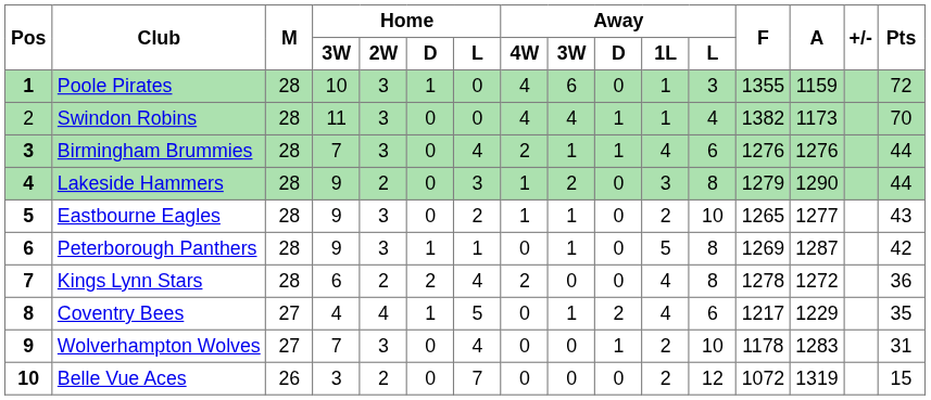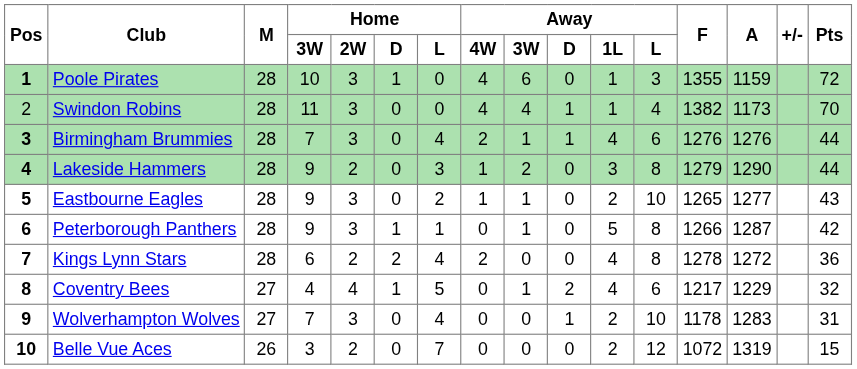 <table class="toccolours" border="1" cellpadding="4" cellspacing="0" style="border-collapse: collapse; margin:0;">
 <tr>
 <th width=30 rowspan=2>Pos</th>
 <th rowspan=2>Club</th>
 <th rowspan=2 width=30>M</th>
 <th colspan=4>Home</th>
 <th colspan=5>Away</th>
 <th rowspan=2 width=30>F</th>
 <th width=30 rowspan=2>A</th>
 <th rowspan=2>+/-</th>
 <th width=30 rowspan=2>Pts</th>
 </tr>
 <tr>
 <th width=30>3W</th>
 <th width=30>2W</th>
 <th width=30>D</th>
 <th width=30>L</th>
 <th width=30>4W</th>
 <th width=30>3W</th>
 <th width=30>D</th>
 <th width=30>1L</th>
 <th width=30>L</th>
 </tr>
 <tr align=center | style="background:#ACE1AF">
 <th>1</th>
 <td align=left><a href='#'>Poole Pirates</a></td>
 <td>28</td>
 <td>10</td>
 <td>3</td>
 <td>1</td>
 <td>0</td>
 <td>4</td>
 <td>6</td>
 <td>0</td>
 <td>1</td>
 <td>3</td>
 <td>1355</td>
 <td>1159</td>
 <td></td>
 <td>72</td>
 </tr>
 <tr align=center | style="background:#ACE1AF">
 <td>2</td>
 <td align=left><a href='#'>Swindon Robins</a></td>
 <td>28</td>
 <td>11</td>
 <td>3</td>
 <td>0</td>
 <td>0</td>
 <td>4</td>
 <td>4</td>
 <td>1</td>
 <td>1</td>
 <td>4</td>
 <td>1382</td>
 <td>1173</td>
 <td></td>
 <td>70</td>
 </tr>
 <tr align=center | style="background:#ACE1AF">
 <th>3</th>
 <td align=left><a href='#'>Birmingham Brummies</a></td>
 <td>28</td>
 <td>7</td>
 <td>3</td>
 <td>0</td>
 <td>4</td>
 <td>2</td>
 <td>1</td>
 <td>1</td>
 <td>4</td>
 <td>6</td>
 <td>1276</td>
 <td>1276</td>
 <td></td>
 <td>44</td>
 </tr>
 <tr align=center | style="background:#ACE1AF">
 <th>4</th>
 <td align=left><a href='#'>Lakeside Hammers</a></td>
 <td>28</td>
 <td>9</td>
 <td>2</td>
 <td>0</td>
 <td>3</td>
 <td>1</td>
 <td>2</td>
 <td>0</td>
 <td>3</td>
 <td>8</td>
 <td>1279</td>
 <td>1290</td>
 <td></td>
 <td>44</td>
 </tr>
 <tr align=center>
 <th>5</th>
 <td align=left><a href='#'>Eastbourne Eagles</a></td>
 <td>28</td>
 <td>9</td>
 <td>3</td>
 <td>0</td>
 <td>2</td>
 <td>1</td>
 <td>1</td>
 <td>0</td>
 <td>2</td>
 <td>10</td>
 <td>1265</td>
 <td>1277</td>
 <td></td>
 <td>43</td>
 </tr>
 <tr align=center>
 <th>6</th>
 <td align=left><a href='#'>Peterborough Panthers</a></td>
 <td>28</td>
 <td>9</td>
 <td>3</td>
 <td>1</td>
 <td>1</td>
 <td>0</td>
 <td>1</td>
 <td>0</td>
 <td>5</td>
 <td>8</td>
-<td>1269</td>
+<td>1266</td>
 <td>1287</td>
 <td></td>
 <td>42</td>
 </tr>
 <tr align=center>
 <th>7</th>
 <td align=left><a href='#'>Kings Lynn Stars</a></td>
 <td>28</td>
 <td>6</td>
 <td>2</td>
 <td>2</td>
 <td>4</td>
 <td>2</td>
 <td>0</td>
 <td>0</td>
 <td>4</td>
 <td>8</td>
 <td>1278</td>
 <td>1272</td>
 <td></td>
 <td>36</td>
 </tr>
 <tr align=center>
 <th>8</th>
 <td align=left><a href='#'>Coventry Bees</a></td>
 <td>27</td>
 <td>4</td>
 <td>4</td>
 <td>1</td>
 <td>5</td>
 <td>0</td>
 <td>1</td>
 <td>2</td>
 <td>4</td>
 <td>6</td>
 <td>1217</td>
 <td>1229</td>
 <td></td>
-<td>35</td>
+<td>32</td>
 </tr>
 <tr align=center>
 <th>9</th>
 <td align=left><a href='#'>Wolverhampton Wolves</a></td>
 <td>27</td>
 <td>7</td>
 <td>3</td>
 <td>0</td>
 <td>4</td>
 <td>0</td>
 <td>0</td>
 <td>1</td>
 <td>2</td>
 <td>10</td>
 <td>1178</td>
 <td>1283</td>
 <td></td>
 <td>31</td>
 </tr>
 <tr align=center |>
 <th>10</th>
 <td align=left><a href='#'>Belle Vue Aces</a></td>
 <td>26</td>
 <td>3</td>
 <td>2</td>
 <td>0</td>
 <td>7</td>
 <td>0</td>
 <td>0</td>
 <td>0</td>
 <td>2</td>
 <td>12</td>
 <td>1072</td>
 <td>1319</td>
 <td></td>
 <td>15</td>
 </tr>
 </table>
